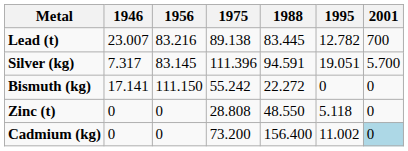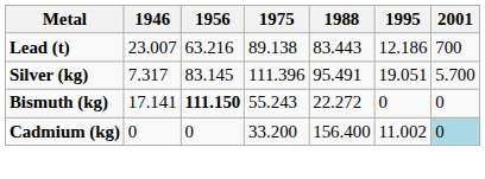 <table class="wikitable floatright">
 <tr>
 <th><strong>Metal</strong></th>
 <th><strong>1946</strong></th>
 <th><strong>1956</strong></th>
 <th><strong>1975</strong></th>
 <th><strong>1988</strong></th>
 <th><strong>1995</strong></th>
 <th><strong>2001</strong></th>
 </tr>
 <tr>
 <td><strong>Lead (t)</strong></td>
 <td>23.007</td>
-<td>83.216</td>
+<td>63.216</td>
 <td>89.138</td>
-<td>83.445</td>
-<td>12.782</td>
+<td>83.443</td>
+<td>12.186</td>
 <td>700</td>
 </tr>
 <tr>
 <td><strong>Silver (kg)</strong></td>
 <td>7.317</td>
 <td>83.145</td>
 <td>111.396</td>
-<td>94.591</td>
+<td>95.491</td>
 <td>19.051</td>
 <td>5.700</td>
 </tr>
 <tr>
 <td><strong>Bismuth (kg)</strong></td>
 <td>17.141</td>
-<td>111.150</td>
-<td>55.242</td>
+<td><strong>111.150</strong></td>
+<td>55.243</td>
 <td>22.272</td>
 <td>0</td>
-<td>0</td>
-</tr>
-<tr>
-<td><strong>Zinc (t)</strong></td>
-<td>0</td>
-<td>0</td>
-<td>28.808</td>
-<td>48.550</td>
-<td>5.118</td>
 <td>0</td>
 </tr>
 <tr>
 <td><strong>Cadmium (kg)</strong></td>
 <td>0</td>
 <td>0</td>
-<td>73.200</td>
+<td>33.200</td>
 <td>156.400</td>
 <td>11.002</td>
 <td style="background: lightblue;">0</td>
 </tr>
 </table>
